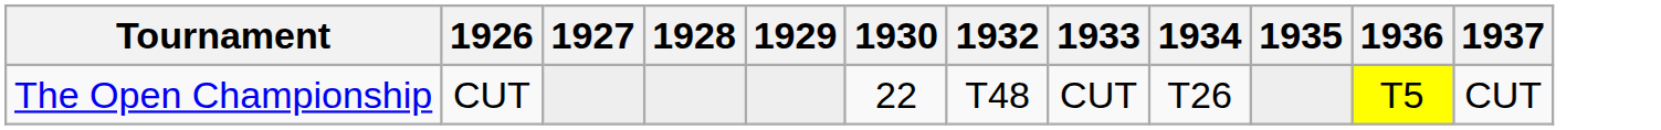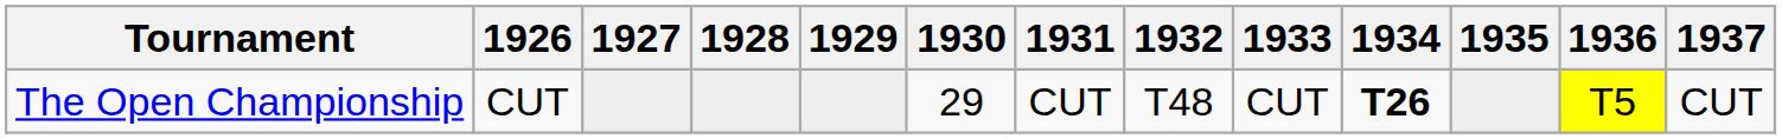 <table class="wikitable" style="font-size:95%;text-align:center;">
 <tr>
 <th>Tournament</th>
 <th>1926</th>
 <th>1927</th>
 <th>1928</th>
 <th>1929</th>
 <th>1930</th>
+<th>1931</th>
 <th>1932</th>
 <th>1933</th>
 <th>1934</th>
 <th>1935</th>
 <th>1936</th>
 <th>1937</th>
 </tr>
 <tr>
 <td align=left><a href='#'>The Open Championship</a></td>
 <td>CUT</td>
 <td style="background:#eeeeee;"></td>
 <td style="background:#eeeeee;"></td>
 <td style="background:#eeeeee;"></td>
-<td>22</td>
+<td>29</td>
+<td>CUT</td>
 <td>T48</td>
 <td>CUT</td>
-<td>T26</td>
+<td><strong>T26</strong></td>
 <td style="background:#eeeeee;"></td>
 <td style="background:yellow;">T5</td>
 <td>CUT</td>
 </tr>
 </table>
